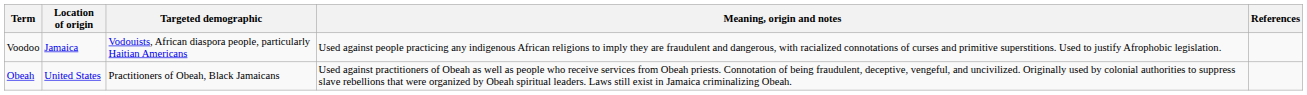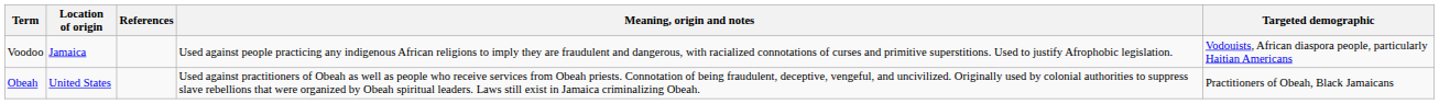 <table class="wikitable">
 <tr>
 <th>Term</th>
 <th width=90>Location<br>of origin</th>
+<th>References</th>
+<th>Meaning, origin and notes</th>
 <th>Targeted demographic</th>
-<th>Meaning, origin and notes</th>
-<th>References</th>
 </tr>
 <tr>
 <td>Voodoo</td>
 <td><a href='#'>Jamaica</a></td>
+<td></td>
+<td>Used against people practicing any indigenous African religions to imply they are fraudulent and dangerous, with racialized connotations of curses and primitive superstitions. Used to justify Afrophobic legislation.</td>
 <td><a href='#'>Vodouists</a>, African diaspora people, particularly <a href='#'>Haitian Americans</a></td>
-<td>Used against people practicing any indigenous African religions to imply they are fraudulent and dangerous, with racialized connotations of curses and primitive superstitions. Used to justify Afrophobic legislation.</td>
-<td></td>
 </tr>
 <tr>
 <td><a href='#'>Obeah</a></td>
 <td><a href='#'>United States</a></td>
+<td></td>
+<td>Used against practitioners of Obeah as well as people who receive services from Obeah priests. Connotation of being fraudulent, deceptive, vengeful, and uncivilized. Originally used by colonial authorities to suppress slave rebellions that were organized by Obeah spiritual leaders. Laws still exist in Jamaica criminalizing Obeah.</td>
 <td>Practitioners of Obeah, Black Jamaicans</td>
-<td>Used against practitioners of Obeah as well as people who receive services from Obeah priests. Connotation of being fraudulent, deceptive, vengeful, and uncivilized. Originally used by colonial authorities to suppress slave rebellions that were organized by Obeah spiritual leaders. Laws still exist in Jamaica criminalizing Obeah.</td>
-<td></td>
 </tr>
 </table>
